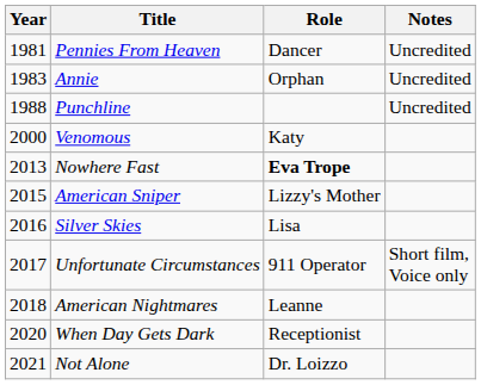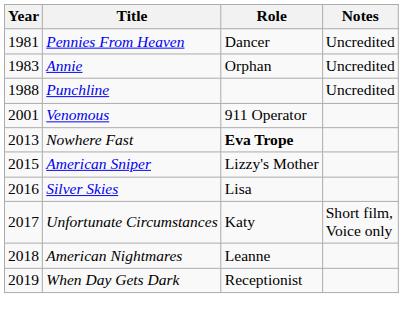 <table class="wikitable">
 <tr>
 <th>Year</th>
 <th>Title</th>
 <th>Role</th>
 <th>Notes</th>
 </tr>
 <tr>
 <td>1981</td>
 <td><em><a href='#'>Pennies From Heaven</a></em></td>
 <td>Dancer</td>
 <td>Uncredited</td>
 </tr>
 <tr>
 <td>1983</td>
 <td><em><a href='#'>Annie</a></em></td>
 <td>Orphan</td>
 <td>Uncredited</td>
 </tr>
 <tr>
 <td>1988</td>
 <td><em><a href='#'>Punchline</a></em></td>
 <td></td>
 <td>Uncredited</td>
 </tr>
 <tr>
-<td>2000</td>
+<td>2001</td>
 <td><em><a href='#'>Venomous</a></em></td>
-<td>Katy</td>
+<td>911 Operator</td>
 <td></td>
 </tr>
 <tr>
 <td>2013</td>
 <td><em>Nowhere Fast</em></td>
 <td><strong>Eva Trope</strong></td>
 <td></td>
 </tr>
 <tr>
 <td>2015</td>
 <td><em><a href='#'>American Sniper</a></em></td>
 <td>Lizzy's Mother</td>
 <td></td>
 </tr>
 <tr>
 <td>2016</td>
 <td><em><a href='#'>Silver Skies</a></em></td>
 <td>Lisa</td>
 <td></td>
 </tr>
 <tr>
 <td>2017</td>
 <td><em>Unfortunate Circumstances</em></td>
-<td>911 Operator</td>
+<td>Katy</td>
 <td>Short film,<br>Voice only</td>
 </tr>
 <tr>
 <td>2018</td>
 <td><em>American Nightmares</em></td>
 <td>Leanne</td>
 <td></td>
 </tr>
 <tr>
-<td>2020</td>
+<td>2019</td>
 <td><em>When Day Gets Dark</em></td>
 <td>Receptionist</td>
 <td></td>
 </tr>
-<tr>
-<td>2021</td>
-<td><em>Not Alone</em></td>
-<td>Dr. Loizzo</td>
-<td></td>
-</tr>
 </table>
